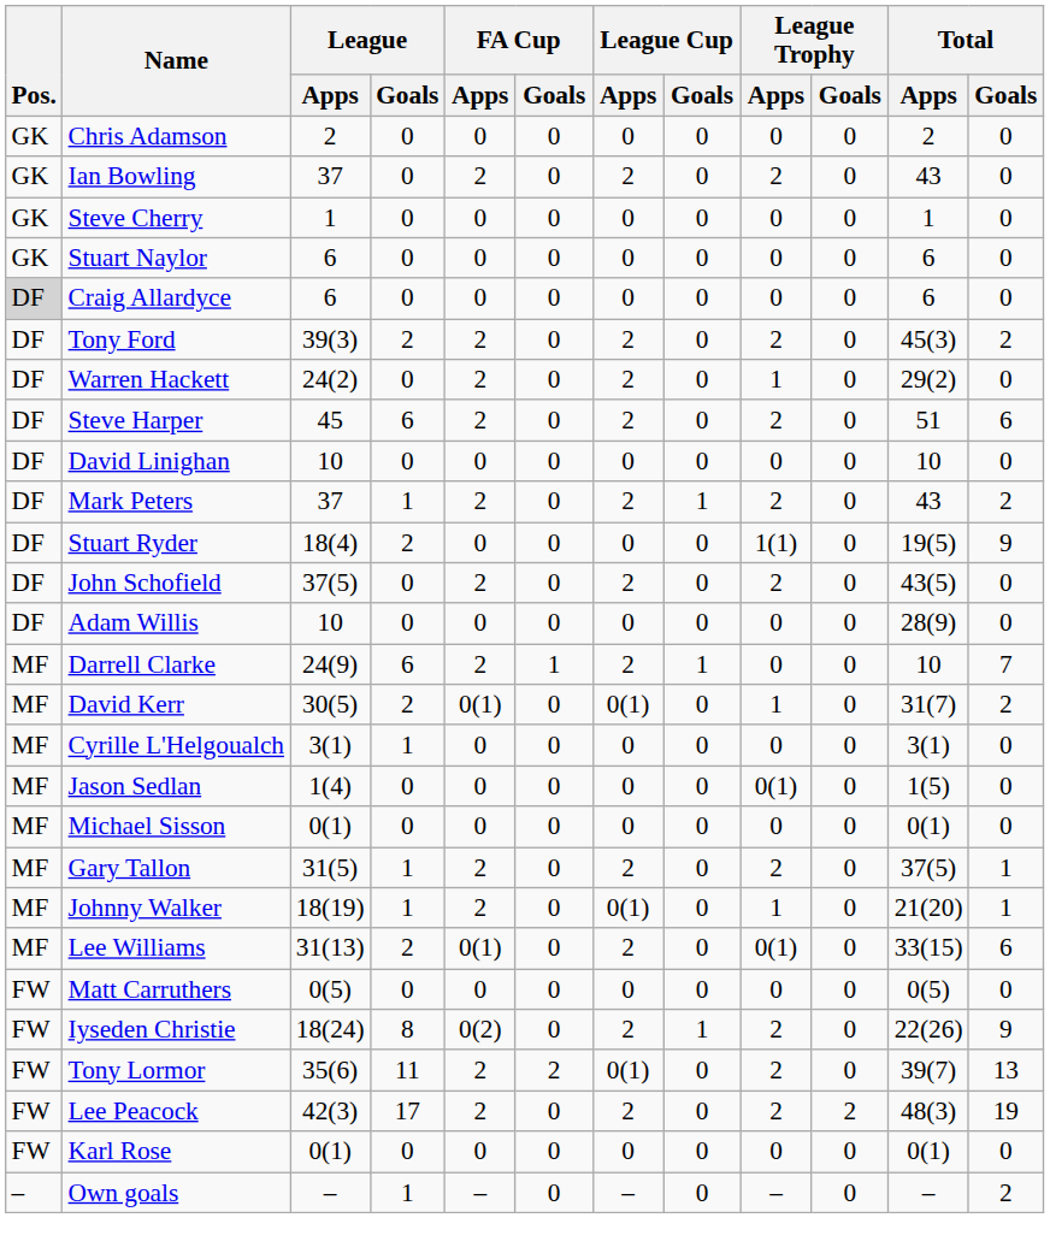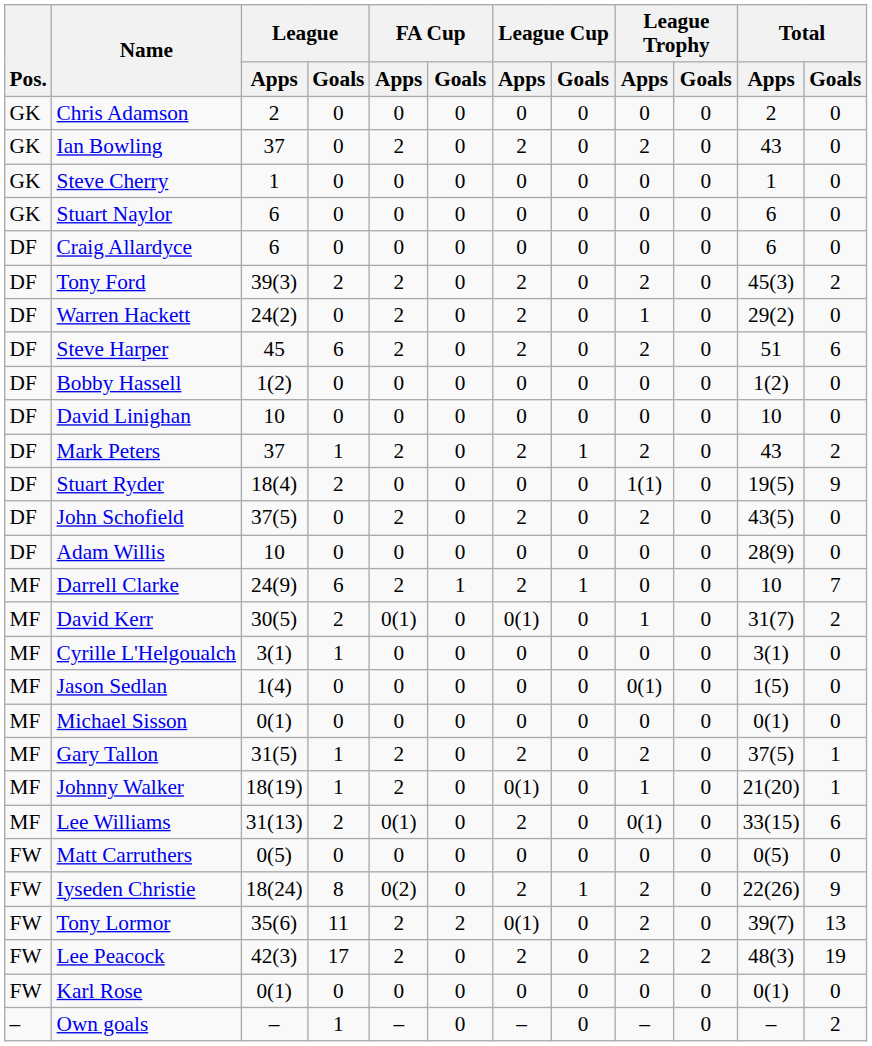 <table class="wikitable" style="text-align:center">
 <tr>
 <th rowspan="2" valign="bottom">Pos.</th>
 <th rowspan="2">Name</th>
 <th colspan="2" width="85">League</th>
 <th colspan="2" width="85">FA Cup</th>
 <th colspan="2" width="85">League Cup</th>
 <th colspan="2" width="85">League Trophy</th>
 <th colspan="2" width="85">Total</th>
 </tr>
 <tr>
 <th>Apps</th>
 <th>Goals</th>
 <th>Apps</th>
 <th>Goals</th>
 <th>Apps</th>
 <th>Goals</th>
 <th>Apps</th>
 <th>Goals</th>
 <th>Apps</th>
 <th>Goals</th>
 </tr>
 <tr>
 <td align="left">GK</td>
 <td align="left"> <a href='#'>Chris Adamson</a></td>
 <td>2</td>
 <td>0</td>
 <td>0</td>
 <td>0</td>
 <td>0</td>
 <td>0</td>
 <td>0</td>
 <td>0</td>
 <td>2</td>
 <td>0</td>
 </tr>
 <tr>
 <td align="left">GK</td>
 <td align="left"> <a href='#'>Ian Bowling</a></td>
 <td>37</td>
 <td>0</td>
 <td>2</td>
 <td>0</td>
 <td>2</td>
 <td>0</td>
 <td>2</td>
 <td>0</td>
 <td>43</td>
 <td>0</td>
 </tr>
 <tr>
 <td align="left">GK</td>
 <td align="left"> <a href='#'>Steve Cherry</a></td>
 <td>1</td>
 <td>0</td>
 <td>0</td>
 <td>0</td>
 <td>0</td>
 <td>0</td>
 <td>0</td>
 <td>0</td>
 <td>1</td>
 <td>0</td>
 </tr>
 <tr>
 <td align="left">GK</td>
 <td align="left"> <a href='#'>Stuart Naylor</a></td>
 <td>6</td>
 <td>0</td>
 <td>0</td>
 <td>0</td>
 <td>0</td>
 <td>0</td>
 <td>0</td>
 <td>0</td>
 <td>6</td>
 <td>0</td>
 </tr>
 <tr>
-<td align="left" style="background: lightgrey;">DF</td>
+<td align="left">DF</td>
 <td align="left"> <a href='#'>Craig Allardyce</a></td>
 <td>6</td>
 <td>0</td>
 <td>0</td>
 <td>0</td>
 <td>0</td>
 <td>0</td>
 <td>0</td>
 <td>0</td>
 <td>6</td>
 <td>0</td>
 </tr>
 <tr>
 <td align="left">DF</td>
 <td align="left"> <a href='#'>Tony Ford</a></td>
 <td>39(3)</td>
 <td>2</td>
 <td>2</td>
 <td>0</td>
 <td>2</td>
 <td>0</td>
 <td>2</td>
 <td>0</td>
 <td>45(3)</td>
 <td>2</td>
 </tr>
 <tr>
 <td align="left">DF</td>
 <td align="left"> <a href='#'>Warren Hackett</a></td>
 <td>24(2)</td>
 <td>0</td>
 <td>2</td>
 <td>0</td>
 <td>2</td>
 <td>0</td>
 <td>1</td>
 <td>0</td>
 <td>29(2)</td>
 <td>0</td>
 </tr>
 <tr>
 <td align="left">DF</td>
 <td align="left"> <a href='#'>Steve Harper</a></td>
 <td>45</td>
 <td>6</td>
 <td>2</td>
 <td>0</td>
 <td>2</td>
 <td>0</td>
 <td>2</td>
 <td>0</td>
 <td>51</td>
 <td>6</td>
+</tr>
+<tr>
+<td align="left">DF</td>
+<td align="left"> <a href='#'>Bobby Hassell</a></td>
+<td>1(2)</td>
+<td>0</td>
+<td>0</td>
+<td>0</td>
+<td>0</td>
+<td>0</td>
+<td>0</td>
+<td>0</td>
+<td>1(2)</td>
+<td>0</td>
 </tr>
 <tr>
 <td align="left">DF</td>
 <td align="left"> <a href='#'>David Linighan</a></td>
 <td>10</td>
 <td>0</td>
 <td>0</td>
 <td>0</td>
 <td>0</td>
 <td>0</td>
 <td>0</td>
 <td>0</td>
 <td>10</td>
 <td>0</td>
 </tr>
 <tr>
 <td align="left">DF</td>
 <td align="left"> <a href='#'>Mark Peters</a></td>
 <td>37</td>
 <td>1</td>
 <td>2</td>
 <td>0</td>
 <td>2</td>
 <td>1</td>
 <td>2</td>
 <td>0</td>
 <td>43</td>
 <td>2</td>
 </tr>
 <tr>
 <td align="left">DF</td>
 <td align="left"> <a href='#'>Stuart Ryder</a></td>
 <td>18(4)</td>
 <td>2</td>
 <td>0</td>
 <td>0</td>
 <td>0</td>
 <td>0</td>
 <td>1(1)</td>
 <td>0</td>
 <td>19(5)</td>
 <td>9</td>
 </tr>
 <tr>
 <td align="left">DF</td>
 <td align="left"> <a href='#'>John Schofield</a></td>
 <td>37(5)</td>
 <td>0</td>
 <td>2</td>
 <td>0</td>
 <td>2</td>
 <td>0</td>
 <td>2</td>
 <td>0</td>
 <td>43(5)</td>
 <td>0</td>
 </tr>
 <tr>
 <td align="left">DF</td>
 <td align="left"> <a href='#'>Adam Willis</a></td>
 <td>10</td>
 <td>0</td>
 <td>0</td>
 <td>0</td>
 <td>0</td>
 <td>0</td>
 <td>0</td>
 <td>0</td>
 <td>28(9)</td>
 <td>0</td>
 </tr>
 <tr>
 <td align="left">MF</td>
 <td align="left"> <a href='#'>Darrell Clarke</a></td>
 <td>24(9)</td>
 <td>6</td>
 <td>2</td>
 <td>1</td>
 <td>2</td>
 <td>1</td>
 <td>0</td>
 <td>0</td>
 <td>10</td>
 <td>7</td>
 </tr>
 <tr>
 <td align="left">MF</td>
 <td align="left"> <a href='#'>David Kerr</a></td>
 <td>30(5)</td>
 <td>2</td>
 <td>0(1)</td>
 <td>0</td>
 <td>0(1)</td>
 <td>0</td>
 <td>1</td>
 <td>0</td>
 <td>31(7)</td>
 <td>2</td>
 </tr>
 <tr>
 <td align="left">MF</td>
 <td align="left"> <a href='#'>Cyrille L'Helgoualch</a></td>
 <td>3(1)</td>
 <td>1</td>
 <td>0</td>
 <td>0</td>
 <td>0</td>
 <td>0</td>
 <td>0</td>
 <td>0</td>
 <td>3(1)</td>
 <td>0</td>
 </tr>
 <tr>
 <td align="left">MF</td>
 <td align="left"> <a href='#'>Jason Sedlan</a></td>
 <td>1(4)</td>
 <td>0</td>
 <td>0</td>
 <td>0</td>
 <td>0</td>
 <td>0</td>
 <td>0(1)</td>
 <td>0</td>
 <td>1(5)</td>
 <td>0</td>
 </tr>
 <tr>
 <td align="left">MF</td>
 <td align="left"> <a href='#'>Michael Sisson</a></td>
 <td>0(1)</td>
 <td>0</td>
 <td>0</td>
 <td>0</td>
 <td>0</td>
 <td>0</td>
 <td>0</td>
 <td>0</td>
 <td>0(1)</td>
 <td>0</td>
 </tr>
 <tr>
 <td align="left">MF</td>
 <td align="left"> <a href='#'>Gary Tallon</a></td>
 <td>31(5)</td>
 <td>1</td>
 <td>2</td>
 <td>0</td>
 <td>2</td>
 <td>0</td>
 <td>2</td>
 <td>0</td>
 <td>37(5)</td>
 <td>1</td>
 </tr>
 <tr>
 <td align="left">MF</td>
 <td align="left"> <a href='#'>Johnny Walker</a></td>
 <td>18(19)</td>
 <td>1</td>
 <td>2</td>
 <td>0</td>
 <td>0(1)</td>
 <td>0</td>
 <td>1</td>
 <td>0</td>
 <td>21(20)</td>
 <td>1</td>
 </tr>
 <tr>
 <td align="left">MF</td>
 <td align="left"> <a href='#'>Lee Williams</a></td>
 <td>31(13)</td>
 <td>2</td>
 <td>0(1)</td>
 <td>0</td>
 <td>2</td>
 <td>0</td>
 <td>0(1)</td>
 <td>0</td>
 <td>33(15)</td>
 <td>6</td>
 </tr>
 <tr>
 <td align="left">FW</td>
 <td align="left"> <a href='#'>Matt Carruthers</a></td>
 <td>0(5)</td>
 <td>0</td>
 <td>0</td>
 <td>0</td>
 <td>0</td>
 <td>0</td>
 <td>0</td>
 <td>0</td>
 <td>0(5)</td>
 <td>0</td>
 </tr>
 <tr>
 <td align="left">FW</td>
 <td align="left"> <a href='#'>Iyseden Christie</a></td>
 <td>18(24)</td>
 <td>8</td>
 <td>0(2)</td>
 <td>0</td>
 <td>2</td>
 <td>1</td>
 <td>2</td>
 <td>0</td>
 <td>22(26)</td>
 <td>9</td>
 </tr>
 <tr>
 <td align="left">FW</td>
 <td align="left"> <a href='#'>Tony Lormor</a></td>
 <td>35(6)</td>
 <td>11</td>
 <td>2</td>
 <td>2</td>
 <td>0(1)</td>
 <td>0</td>
 <td>2</td>
 <td>0</td>
 <td>39(7)</td>
 <td>13</td>
 </tr>
 <tr>
 <td align="left">FW</td>
 <td align="left"> <a href='#'>Lee Peacock</a></td>
 <td>42(3)</td>
 <td>17</td>
 <td>2</td>
 <td>0</td>
 <td>2</td>
 <td>0</td>
 <td>2</td>
 <td>2</td>
 <td>48(3)</td>
 <td>19</td>
 </tr>
 <tr>
 <td align="left">FW</td>
 <td align="left"> <a href='#'>Karl Rose</a></td>
 <td>0(1)</td>
 <td>0</td>
 <td>0</td>
 <td>0</td>
 <td>0</td>
 <td>0</td>
 <td>0</td>
 <td>0</td>
 <td>0(1)</td>
 <td>0</td>
 </tr>
 <tr>
 <td align="left">–</td>
 <td align="left"><a href='#'>Own goals</a></td>
 <td>–</td>
 <td>1</td>
 <td>–</td>
 <td>0</td>
 <td>–</td>
 <td>0</td>
 <td>–</td>
 <td>0</td>
 <td>–</td>
 <td>2</td>
 </tr>
 </table>
